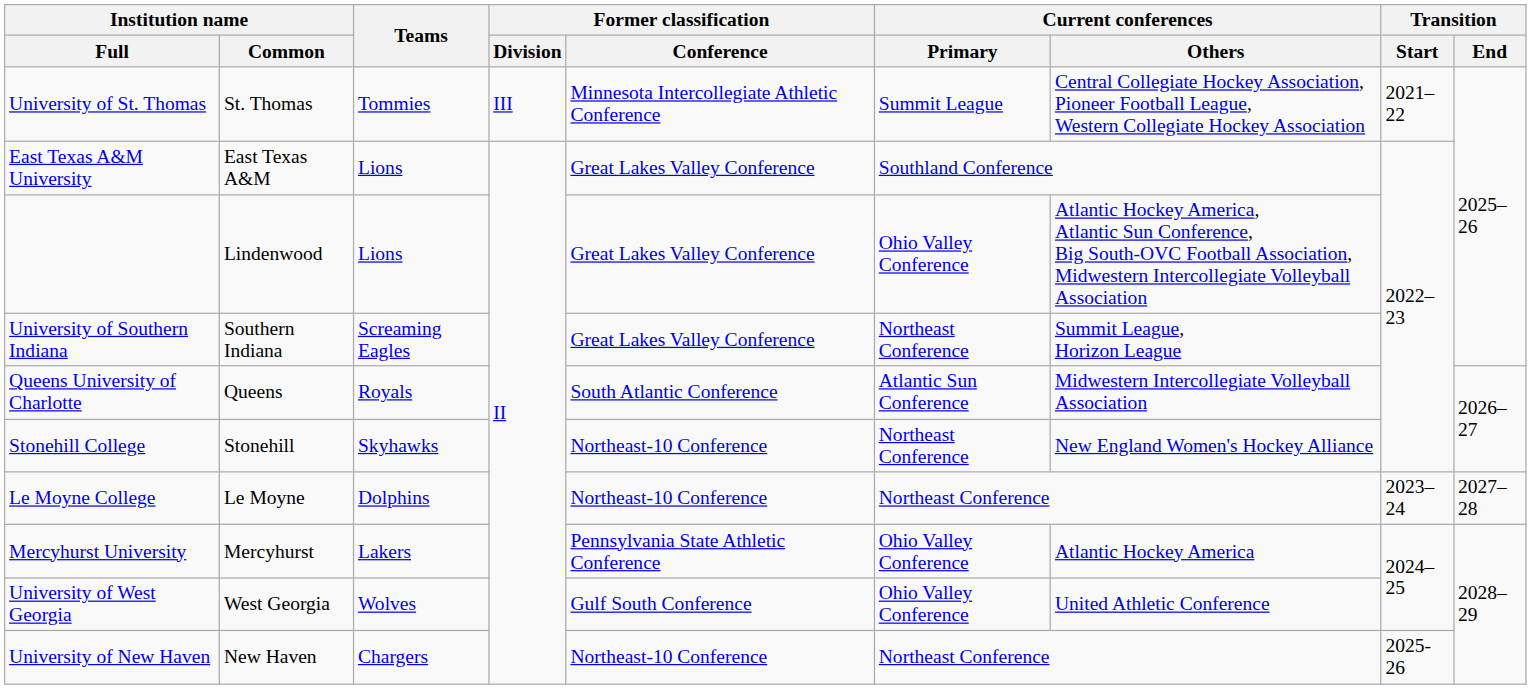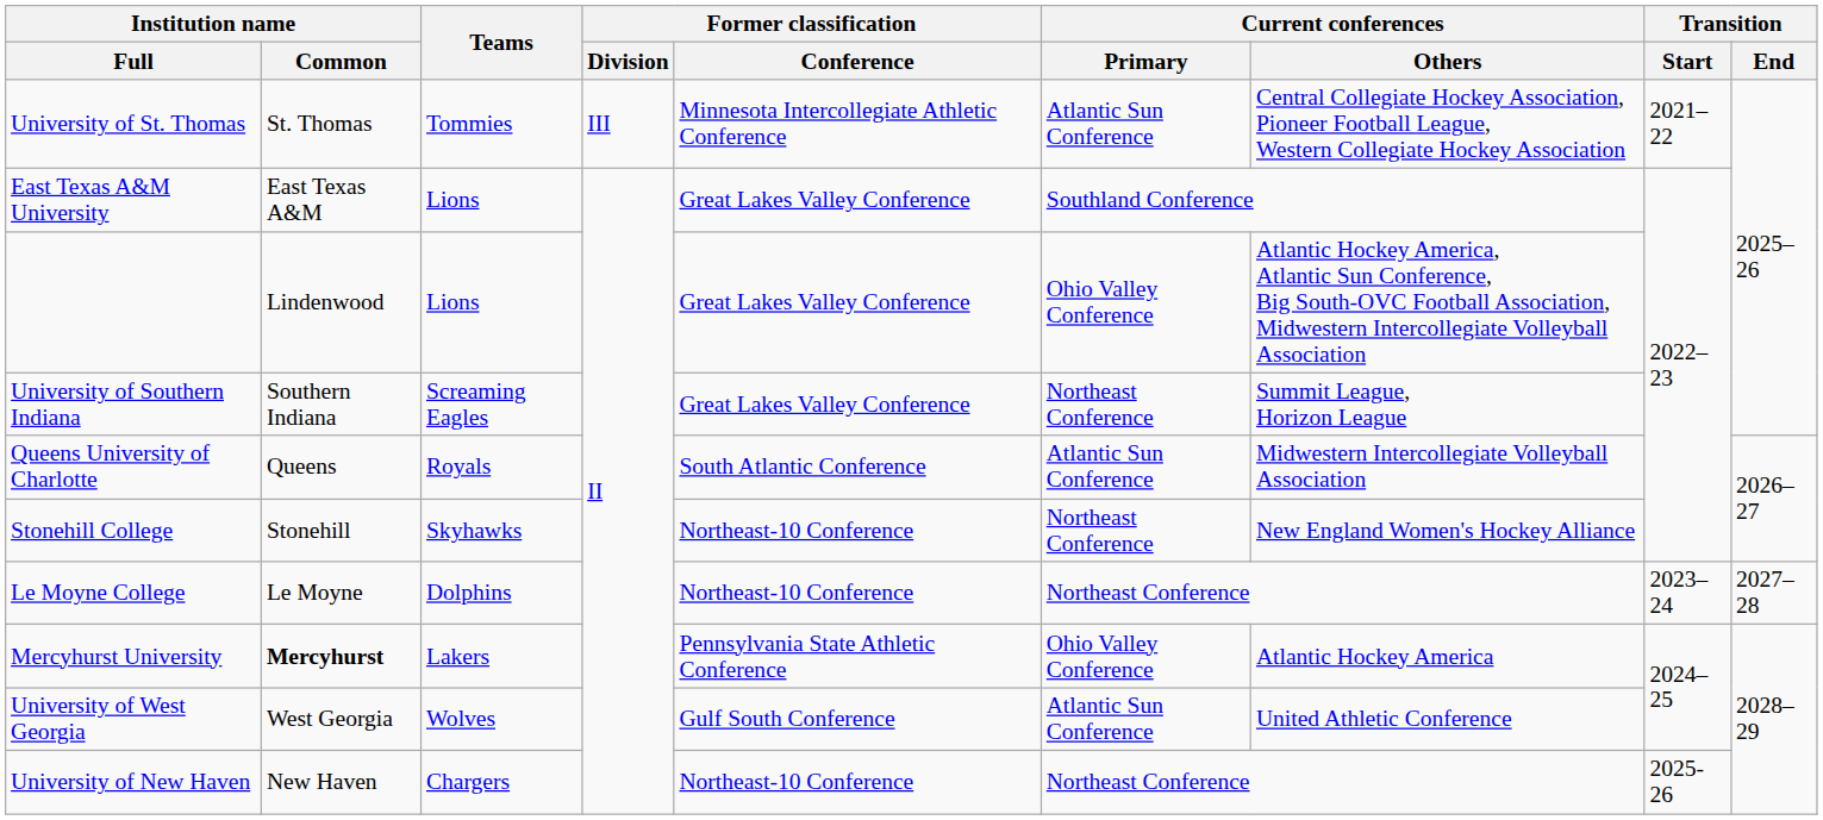 <table class="wikitable">
 <tr>
 <th colspan="2">Institution name</th>
 <th rowspan="2">Teams</th>
 <th colspan="2">Former classification</th>
 <th colspan="2">Current conferences</th>
 <th colspan="2">Transition</th>
 </tr>
 <tr>
 <th>Full</th>
 <th>Common</th>
 <th>Division</th>
 <th>Conference</th>
 <th>Primary</th>
 <th>Others</th>
 <th>Start</th>
 <th>End</th>
 </tr>
 <tr>
 <td><a href='#'>University of St. Thomas</a></td>
 <td>St. Thomas</td>
 <td><a href='#'>Tommies</a></td>
 <td><a href='#'>III</a></td>
 <td><a href='#'>Minnesota Intercollegiate Athletic Conference</a></td>
-<td><a href='#'>Summit League</a></td>
+<td><a href='#'>Atlantic Sun Conference</a></td>
 <td><a href='#'>Central Collegiate Hockey Association</a>,<br><a href='#'>Pioneer Football League</a>,<br><a href='#'>Western Collegiate Hockey Association</a></td>
 <td>2021–22</td>
 <td rowspan=4>2025–26</td>
 </tr>
 <tr>
 <td><a href='#'>East Texas A&M University</a></td>
 <td>East Texas A&M</td>
 <td><a href='#'>Lions</a></td>
 <td rowspan="9"><a href='#'>II</a></td>
 <td><a href='#'>Great Lakes Valley Conference</a></td>
 <td colspan=2><a href='#'>Southland Conference</a></td>
 <td rowspan=5>2022–23</td>
 </tr>
 <tr>
 <td></td>
 <td>Lindenwood</td>
 <td><a href='#'>Lions</a></td>
 <td><a href='#'>Great Lakes Valley Conference</a></td>
 <td><a href='#'>Ohio Valley Conference</a></td>
 <td><a href='#'>Atlantic Hockey America</a>,<br><a href='#'>Atlantic Sun Conference</a>,<br><a href='#'>Big South-OVC Football Association</a>,<br><a href='#'>Midwestern Intercollegiate Volleyball Association</a></td>
 </tr>
 <tr>
 <td><a href='#'>University of Southern Indiana</a></td>
 <td>Southern Indiana</td>
 <td><a href='#'>Screaming Eagles</a></td>
 <td><a href='#'>Great Lakes Valley Conference</a></td>
 <td><a href='#'>Northeast Conference</a></td>
 <td><a href='#'>Summit League</a>,<br><a href='#'>Horizon League</a></td>
 </tr>
 <tr>
 <td><a href='#'>Queens University of Charlotte</a></td>
 <td>Queens</td>
 <td><a href='#'>Royals</a></td>
 <td><a href='#'>South Atlantic Conference</a></td>
 <td><a href='#'>Atlantic Sun Conference</a></td>
 <td><a href='#'>Midwestern Intercollegiate Volleyball Association</a></td>
 <td rowspan=2>2026–27</td>
 </tr>
 <tr>
 <td><a href='#'>Stonehill College</a></td>
 <td>Stonehill</td>
 <td><a href='#'>Skyhawks</a></td>
 <td><a href='#'>Northeast-10 Conference</a></td>
 <td><a href='#'>Northeast Conference</a></td>
 <td><a href='#'>New England Women's Hockey Alliance</a></td>
 </tr>
 <tr>
 <td><a href='#'>Le Moyne College</a></td>
 <td>Le Moyne</td>
 <td><a href='#'>Dolphins</a></td>
 <td><a href='#'>Northeast-10 Conference</a></td>
 <td colspan=2><a href='#'>Northeast Conference</a></td>
 <td>2023–24</td>
 <td>2027–28</td>
 </tr>
 <tr>
 <td><a href='#'>Mercyhurst University</a></td>
-<td>Mercyhurst</td>
+<td><strong>Mercyhurst</strong></td>
 <td><a href='#'>Lakers</a></td>
 <td><a href='#'>Pennsylvania State Athletic Conference</a></td>
 <td><a href='#'>Ohio Valley Conference</a></td>
 <td><a href='#'>Atlantic Hockey America</a></td>
 <td rowspan=2>2024–25</td>
 <td rowspan=3>2028–29</td>
 </tr>
 <tr>
 <td><a href='#'>University of West Georgia</a></td>
 <td>West Georgia</td>
 <td><a href='#'>Wolves</a></td>
 <td><a href='#'>Gulf South Conference</a></td>
-<td><a href='#'>Ohio Valley Conference</a></td>
+<td><a href='#'>Atlantic Sun Conference</a></td>
 <td><a href='#'>United Athletic Conference</a></td>
 </tr>
 <tr>
 <td><a href='#'>University of New Haven</a></td>
 <td>New Haven</td>
 <td><a href='#'>Chargers</a></td>
 <td><a href='#'>Northeast-10 Conference</a></td>
 <td colspan=2><a href='#'>Northeast Conference</a></td>
 <td>2025-26</td>
 </tr>
 </table>
